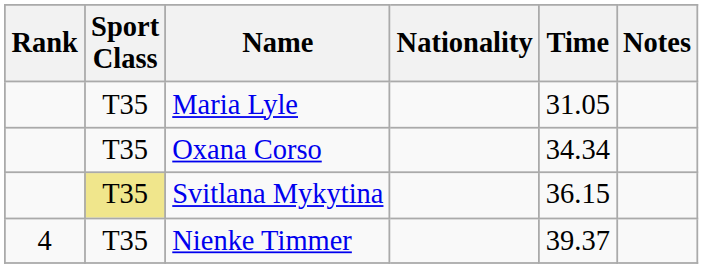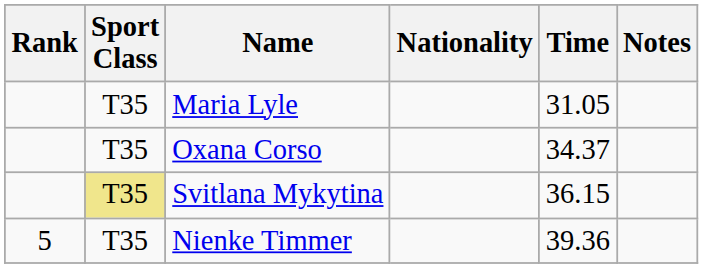 <table class="wikitable sortable" style="text-align:center">
 <tr>
 <th>Rank</th>
 <th>Sport<br>Class</th>
 <th>Name</th>
 <th>Nationality</th>
 <th>Time</th>
 <th>Notes</th>
 </tr>
 <tr>
 <td></td>
 <td>T35</td>
 <td align=left><a href='#'>Maria Lyle</a></td>
 <td align=left></td>
 <td>31.05</td>
 <td></td>
 </tr>
 <tr>
 <td></td>
 <td>T35</td>
 <td align=left><a href='#'>Oxana Corso</a></td>
 <td align=left></td>
-<td>34.34</td>
+<td>34.37</td>
 <td></td>
 </tr>
 <tr>
 <td></td>
 <td style="background: khaki;">T35</td>
 <td align=left><a href='#'>Svitlana Mykytina</a></td>
 <td align=left></td>
 <td>36.15</td>
 <td></td>
 </tr>
 <tr>
-<td>4</td>
+<td>5</td>
 <td>T35</td>
 <td align=left><a href='#'>Nienke Timmer</a></td>
 <td align=left></td>
-<td>39.37</td>
+<td>39.36</td>
 <td></td>
 </tr>
 </table>
